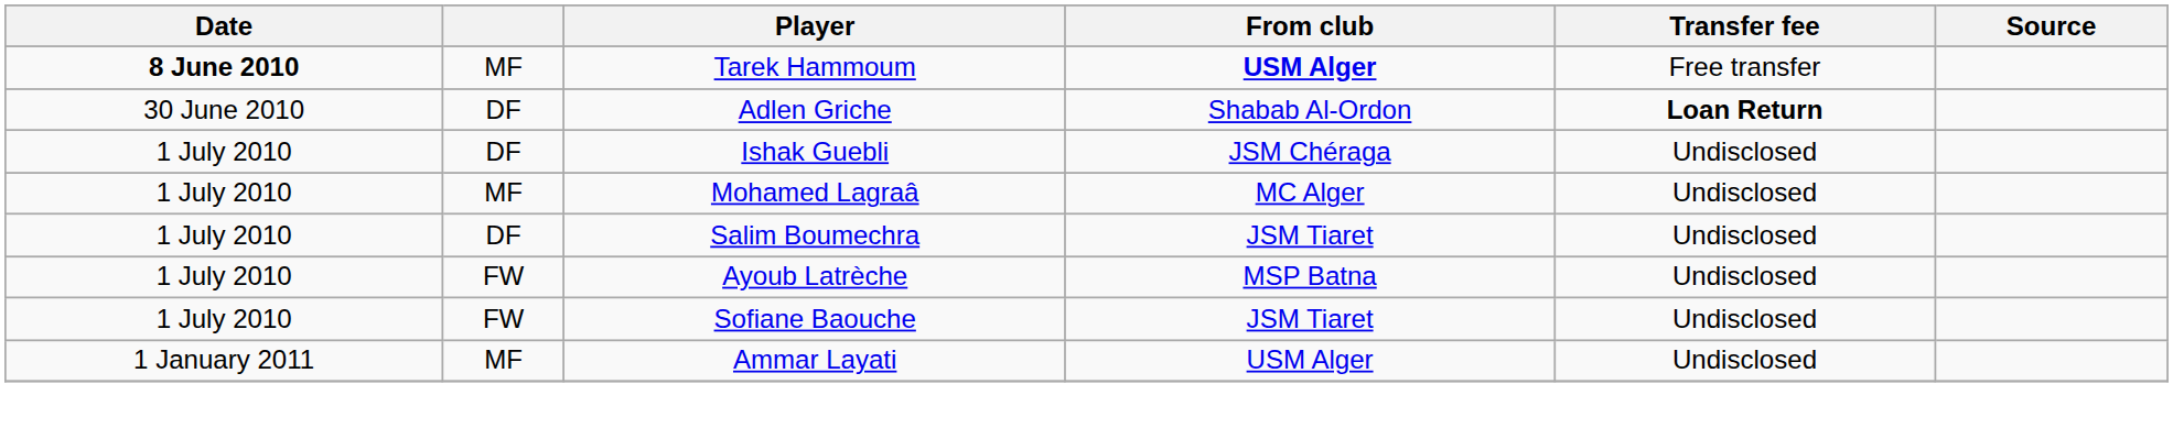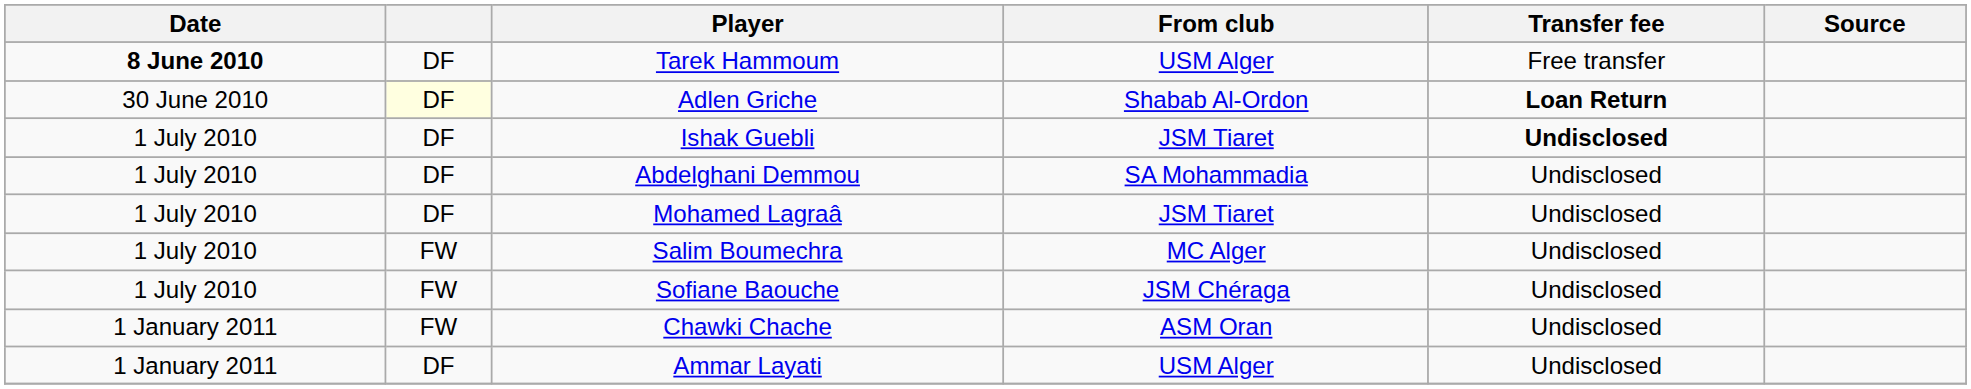 <table class="wikitable sortable" style="width:70%; text-align:center; font-size:85%; text-align:centre;">
 <tr>
 <th>Date</th>
 <th></th>
 <th>Player</th>
 <th>From club</th>
 <th>Transfer fee</th>
 <th>Source</th>
 </tr>
 <tr>
 <td><strong>8 June 2010</strong></td>
-<td>MF</td>
+<td>DF</td>
 <td> <a href='#'>Tarek Hammoum</a></td>
-<td><strong><a href='#'>USM Alger</a></strong></td>
+<td><a href='#'>USM Alger</a></td>
 <td>Free transfer</td>
 <td></td>
 </tr>
 <tr>
 <td>30 June 2010</td>
-<td>DF</td>
+<td style="background: lightyellow;">DF</td>
 <td> <a href='#'>Adlen Griche</a></td>
 <td> <a href='#'>Shabab Al-Ordon</a></td>
 <td><strong>Loan Return</strong></td>
 <td></td>
 </tr>
 <tr>
 <td>1 July 2010</td>
 <td>DF</td>
 <td> <a href='#'>Ishak Guebli</a></td>
-<td><a href='#'>JSM Chéraga</a></td>
-<td>Undisclosed</td>
+<td><a href='#'>JSM Tiaret</a></td>
+<td><strong>Undisclosed</strong></td>
 <td></td>
 </tr>
 <tr>
 <td>1 July 2010</td>
-<td>MF</td>
-<td> <a href='#'>Mohamed Lagraâ</a></td>
-<td><a href='#'>MC Alger</a></td>
+<td>DF</td>
+<td> <a href='#'>Abdelghani Demmou</a></td>
+<td><a href='#'>SA Mohammadia</a></td>
 <td>Undisclosed</td>
 <td></td>
 </tr>
 <tr>
 <td>1 July 2010</td>
 <td>DF</td>
-<td> <a href='#'>Salim Boumechra</a></td>
+<td> <a href='#'>Mohamed Lagraâ</a></td>
 <td><a href='#'>JSM Tiaret</a></td>
 <td>Undisclosed</td>
 <td></td>
 </tr>
 <tr>
 <td>1 July 2010</td>
 <td>FW</td>
-<td> <a href='#'>Ayoub Latrèche</a></td>
-<td><a href='#'>MSP Batna</a></td>
+<td> <a href='#'>Salim Boumechra</a></td>
+<td><a href='#'>MC Alger</a></td>
 <td>Undisclosed</td>
 <td></td>
 </tr>
 <tr>
 <td>1 July 2010</td>
 <td>FW</td>
 <td> <a href='#'>Sofiane Baouche</a></td>
-<td><a href='#'>JSM Tiaret</a></td>
+<td><a href='#'>JSM Chéraga</a></td>
 <td>Undisclosed</td>
 <td></td>
 </tr>
 <tr>
 <td>1 January 2011</td>
-<td>MF</td>
+<td>FW</td>
+<td> <a href='#'>Chawki Chache</a></td>
+<td><a href='#'>ASM Oran</a></td>
+<td>Undisclosed</td>
+<td></td>
+</tr>
+<tr>
+<td>1 January 2011</td>
+<td>DF</td>
 <td> <a href='#'>Ammar Layati</a></td>
 <td><a href='#'>USM Alger</a></td>
 <td>Undisclosed</td>
 <td></td>
 </tr>
 <tr>
 </tr>
 </table>
